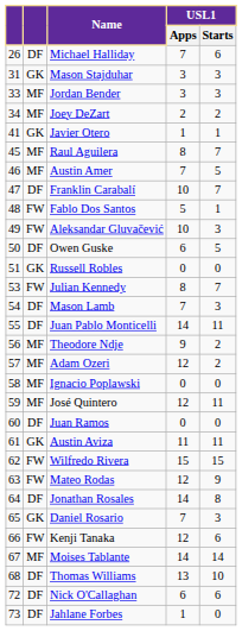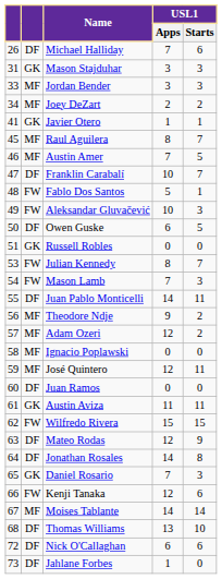 <table class="wikitable sortable" style="text-align:center">
 <tr>
 <th rowspan="2" style="background:#5E299A; color:white; border:2px solid #F8E196;"></th>
 <th rowspan="2" style="background:#5E299A; color:white; border:2px solid #F8E196;"></th>
 <th rowspan="2" style="background:#5E299A; color:white; border:2px solid #F8E196;">Name</th>
 <th colspan="2" style="width:60px; background:#5E299A; color:white; border:2px solid #F8E196;">USL1</th>
 </tr>
 <tr>
 <th>Apps</th>
 <th>Starts</th>
 </tr>
 <tr>
 <td>26</td>
 <td>DF</td>
 <td align="left"> <a href='#'>Michael Halliday</a></td>
 <td>7</td>
 <td>6</td>
 </tr>
 <tr>
 <td>31</td>
 <td>GK</td>
 <td align="left"> <a href='#'>Mason Stajduhar</a></td>
 <td>3</td>
 <td>3</td>
 </tr>
 <tr>
 <td>33</td>
 <td>MF</td>
 <td align="left"> <a href='#'>Jordan Bender</a></td>
 <td>3</td>
 <td>3</td>
 </tr>
 <tr>
 <td>34</td>
 <td>MF</td>
 <td align="left"> <a href='#'>Joey DeZart</a></td>
 <td>2</td>
 <td>2</td>
 </tr>
 <tr>
 <td>41</td>
 <td>GK</td>
 <td align="left"> <a href='#'>Javier Otero</a></td>
 <td>1</td>
 <td>1</td>
 </tr>
 <tr>
 <td>45</td>
 <td>MF</td>
 <td align="left"> <a href='#'>Raul Aguilera</a></td>
 <td>8</td>
 <td>7</td>
 </tr>
 <tr>
 <td>46</td>
 <td>MF</td>
 <td align="left"> <a href='#'>Austin Amer</a></td>
 <td>7</td>
 <td>5</td>
 </tr>
 <tr>
 <td>47</td>
 <td>DF</td>
 <td align="left"> <a href='#'>Franklin Carabalí</a></td>
 <td>10</td>
 <td>7</td>
 </tr>
 <tr>
 <td>48</td>
 <td>FW</td>
 <td align="left"> <a href='#'>Fablo Dos Santos</a></td>
 <td>5</td>
 <td>1</td>
 </tr>
 <tr>
 <td>49</td>
 <td>FW</td>
 <td align="left"> <a href='#'>Aleksandar Gluvačević</a></td>
 <td>10</td>
 <td>3</td>
 </tr>
 <tr>
 <td>50</td>
 <td>DF</td>
 <td align="left"> Owen Guske</td>
 <td>6</td>
 <td>5</td>
 </tr>
 <tr>
 <td>51</td>
 <td>GK</td>
 <td align="left"> <a href='#'>Russell Robles</a></td>
 <td>0</td>
 <td>0</td>
 </tr>
 <tr>
 <td>53</td>
 <td>FW</td>
 <td align="left"> <a href='#'>Julian Kennedy</a></td>
 <td>8</td>
 <td>7</td>
 </tr>
 <tr>
 <td>54</td>
-<td>DF</td>
+<td>FW</td>
 <td align="left"> <a href='#'>Mason Lamb</a></td>
 <td>7</td>
 <td>3</td>
 </tr>
 <tr>
 <td>55</td>
 <td>DF</td>
 <td align="left"> <a href='#'>Juan Pablo Monticelli</a></td>
 <td>14</td>
 <td>11</td>
 </tr>
 <tr>
 <td>56</td>
 <td>MF</td>
 <td align="left"> <a href='#'>Theodore Ndje</a></td>
 <td>9</td>
 <td>2</td>
 </tr>
 <tr>
 <td>57</td>
 <td>MF</td>
 <td align="left"> <a href='#'>Adam Ozeri</a></td>
 <td>12</td>
 <td>2</td>
 </tr>
 <tr>
 <td>58</td>
 <td>MF</td>
 <td align="left"> <a href='#'>Ignacio Poplawski</a></td>
 <td>0</td>
 <td>0</td>
 </tr>
 <tr>
 <td>59</td>
 <td>MF</td>
 <td align="left"> José Quintero</td>
 <td>12</td>
 <td>11</td>
 </tr>
 <tr>
 <td>60</td>
 <td>DF</td>
 <td align="left"> <a href='#'>Juan Ramos</a></td>
 <td>0</td>
 <td>0</td>
 </tr>
 <tr>
 <td>61</td>
 <td>GK</td>
 <td align="left"> <a href='#'>Austin Aviza</a></td>
 <td>11</td>
 <td>11</td>
 </tr>
 <tr>
 <td>62</td>
 <td>FW</td>
 <td align="left"> <a href='#'>Wilfredo Rivera</a></td>
 <td>15</td>
 <td>15</td>
 </tr>
 <tr>
 <td>63</td>
-<td>FW</td>
+<td>DF</td>
 <td align="left"> <a href='#'>Mateo Rodas</a></td>
 <td>12</td>
 <td>9</td>
 </tr>
 <tr>
 <td>64</td>
 <td>DF</td>
 <td align="left"> <a href='#'>Jonathan Rosales</a></td>
 <td>14</td>
 <td>8</td>
 </tr>
 <tr>
 <td>65</td>
 <td>GK</td>
 <td align="left"> <a href='#'>Daniel Rosario</a></td>
 <td>7</td>
 <td>3</td>
 </tr>
 <tr>
 <td>66</td>
 <td>FW</td>
 <td align="left"> Kenji Tanaka</td>
 <td>12</td>
 <td>6</td>
 </tr>
 <tr>
 <td>67</td>
 <td>MF</td>
 <td align="left"> <a href='#'>Moises Tablante</a></td>
 <td>14</td>
 <td>14</td>
 </tr>
 <tr>
 <td>68</td>
 <td>DF</td>
 <td align="left"> <a href='#'>Thomas Williams</a></td>
 <td>13</td>
 <td>10</td>
 </tr>
 <tr>
 <td>72</td>
 <td>DF</td>
 <td align="left"> <a href='#'>Nick O'Callaghan</a></td>
 <td>6</td>
 <td>6</td>
 </tr>
 <tr>
 <td>73</td>
 <td>DF</td>
 <td align="left"> <a href='#'>Jahlane Forbes</a></td>
 <td>1</td>
 <td>0</td>
 </tr>
 </table>
